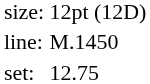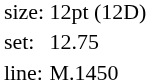 <table style="margin-left:40px;">
 <tr>
 <td>size:</td>
 <td>12pt (12D)</td>
 </tr>
 <tr>
+<td>set:</td>
+<td>12.75</td>
+</tr>
+<tr>
 <td>line:</td>
 <td>M.1450</td>
 </tr>
-<tr>
-<td>set:</td>
-<td>12.75</td>
-</tr>
 </table>
